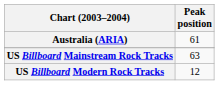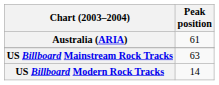 <table class="wikitable sortable plainrowheaders">
 <tr>
 <th>Chart (2003–2004)</th>
 <th>Peak<br>position</th>
 </tr>
 <tr>
 <th scope="row">Australia (<a href='#'>ARIA</a>)</th>
 <td align="center">61</td>
 </tr>
 <tr>
 </tr>
 <tr>
 </tr>
 <tr>
 <th scope="row">US <em><a href='#'>Billboard</a></em> <a href='#'>Mainstream Rock Tracks</a></th>
 <td align="center">63</td>
 </tr>
 <tr>
 <th scope="row">US <em><a href='#'>Billboard</a></em> <a href='#'>Modern Rock Tracks</a></th>
-<td align="center">12</td>
+<td align="center">14</td>
 </tr>
 </table>
